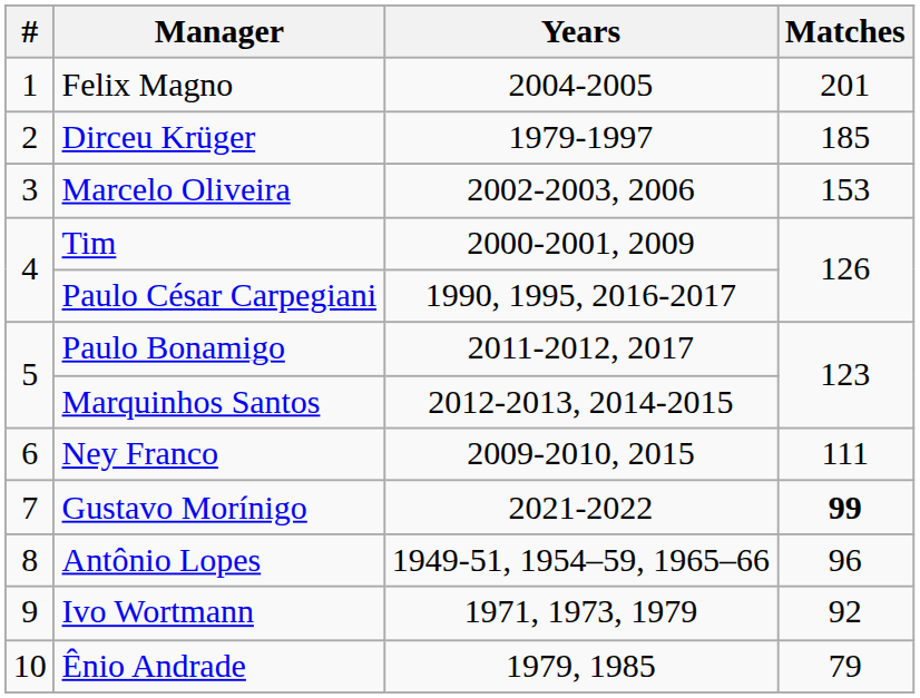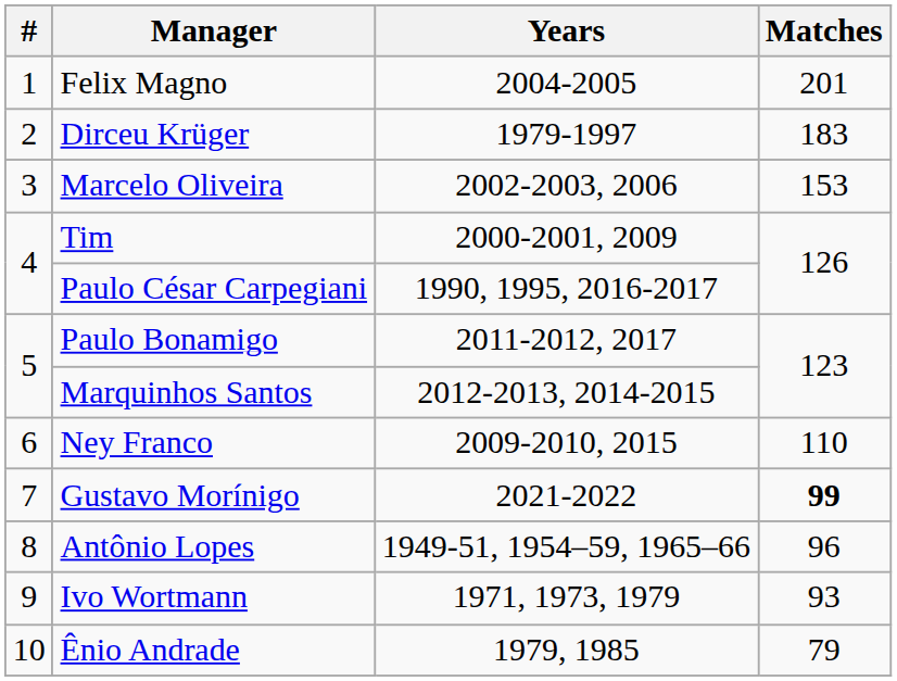 <table class="wikitable" style="text-align: center;">
 <tr>
 <th>#</th>
 <th>Manager</th>
 <th>Years</th>
 <th>Matches</th>
 </tr>
 <tr>
 <td>1</td>
 <td align="left"> Felix Magno</td>
 <td>2004-2005</td>
 <td>201</td>
 </tr>
 <tr>
 <td>2</td>
 <td align="left"> <a href='#'>Dirceu Krüger</a></td>
 <td>1979-1997</td>
-<td>185</td>
+<td>183</td>
 </tr>
 <tr>
 <td>3</td>
 <td align="left"> <a href='#'>Marcelo Oliveira</a></td>
 <td>2002-2003, 2006</td>
 <td>153</td>
 </tr>
 <tr>
 <td rowspan="2">4</td>
 <td align="left"> <a href='#'>Tim</a></td>
 <td>2000-2001, 2009</td>
 <td rowspan="2">126</td>
 </tr>
 <tr>
 <td align="left"> <a href='#'>Paulo César Carpegiani</a></td>
 <td>1990, 1995, 2016-2017</td>
 </tr>
 <tr>
 <td rowspan="2">5</td>
 <td align="left"> <a href='#'>Paulo Bonamigo</a></td>
 <td>2011-2012, 2017</td>
 <td rowspan="2">123</td>
 </tr>
 <tr>
 <td align="left"> <a href='#'>Marquinhos Santos</a></td>
 <td>2012-2013, 2014-2015</td>
 </tr>
 <tr>
 <td>6</td>
 <td align="left"> <a href='#'>Ney Franco</a></td>
 <td>2009-2010, 2015</td>
-<td>111</td>
+<td>110</td>
 </tr>
 <tr>
 <td>7</td>
 <td align="left"> <a href='#'>Gustavo Morínigo</a></td>
 <td>2021-2022</td>
 <td><strong>99</strong></td>
 </tr>
 <tr>
 <td>8</td>
 <td align="left"> <a href='#'>Antônio Lopes</a></td>
 <td>1949-51, 1954–59, 1965–66</td>
 <td>96</td>
 </tr>
 <tr>
 <td>9</td>
 <td align="left"> <a href='#'>Ivo Wortmann</a></td>
 <td>1971, 1973, 1979</td>
-<td>92</td>
+<td>93</td>
 </tr>
 <tr>
 <td>10</td>
 <td align="left"> <a href='#'>Ênio Andrade</a></td>
 <td>1979, 1985</td>
 <td>79</td>
 </tr>
 </table>
